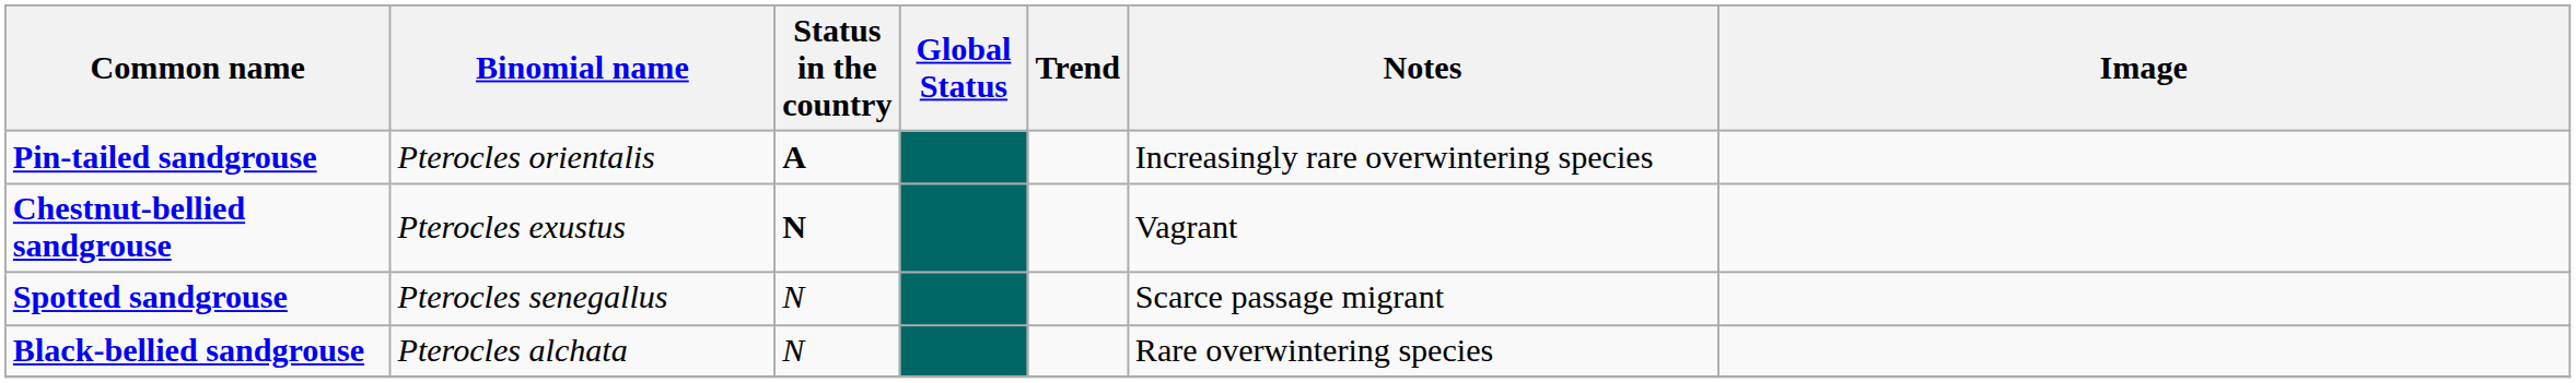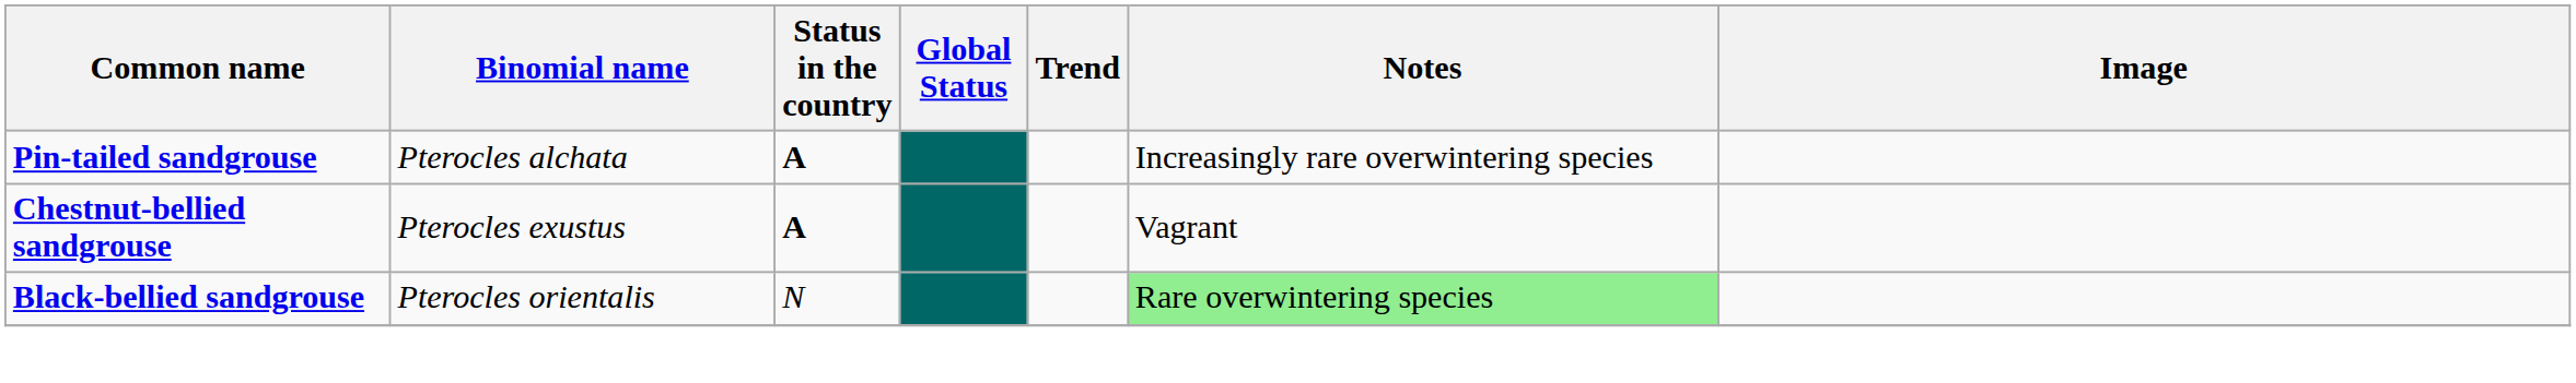 <table class="wikitable sortable">
 <tr>
 <th width="15%">Common name</th>
 <th width="15%"><a href='#'>Binomial name</a></th>
 <th data-sort-type="number" width="1%">Status in the country</th>
 <th width="5%"><a href='#'>Global Status</a></th>
 <th width="1%">Trend</th>
 <th width="23%">Notes</th>
 <th class="unsortable">Image</th>
 </tr>
 <tr>
 <td><strong><a href='#'>Pin-tailed sandgrouse</a></strong></td>
-<td><em>Pterocles orientalis</em></td>
+<td><em>Pterocles alchata</em></td>
 <td><strong>A</strong></td>
 <td align=center style="background: #006666"></td>
 <td align=center></td>
 <td>Increasingly rare overwintering species</td>
 <td></td>
 </tr>
 <tr>
 <td><strong><a href='#'>Chestnut-bellied sandgrouse</a></strong></td>
 <td><em>Pterocles exustus</em></td>
-<td><strong>N</strong></td>
+<td><strong>A</strong></td>
 <td align=center style="background: #006666"></td>
 <td align=center></td>
 <td>Vagrant</td>
 <td></td>
 </tr>
 <tr>
-<td><strong><a href='#'>Spotted sandgrouse</a></strong></td>
-<td><em>Pterocles senegallus</em></td>
+<td><strong><a href='#'>Black-bellied sandgrouse</a></strong></td>
+<td><em>Pterocles orientalis</em></td>
 <td><em>N</em></td>
 <td align=center style="background: #006666"></td>
 <td align=center></td>
-<td>Scarce passage migrant</td>
-<td></td>
-</tr>
-<tr>
-<td><strong><a href='#'>Black-bellied sandgrouse</a></strong></td>
-<td><em>Pterocles alchata</em></td>
-<td><em>N</em></td>
-<td align=center style="background: #006666"></td>
-<td align=center></td>
-<td>Rare overwintering species</td>
+<td style="background: lightgreen;">Rare overwintering species</td>
 <td></td>
 </tr>
 <tr>
 </tr>
 </table>
